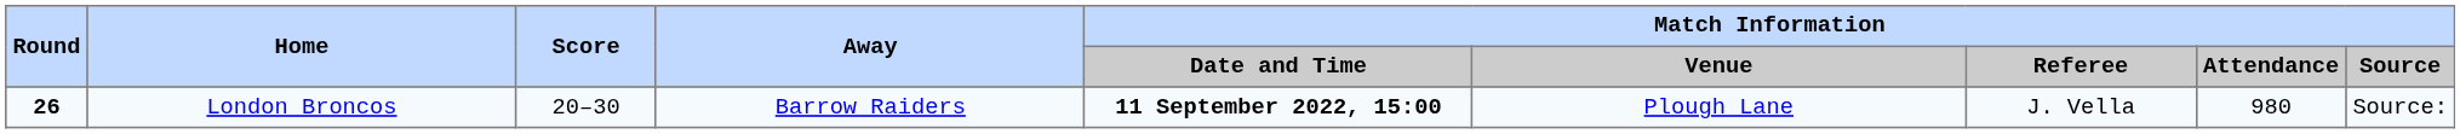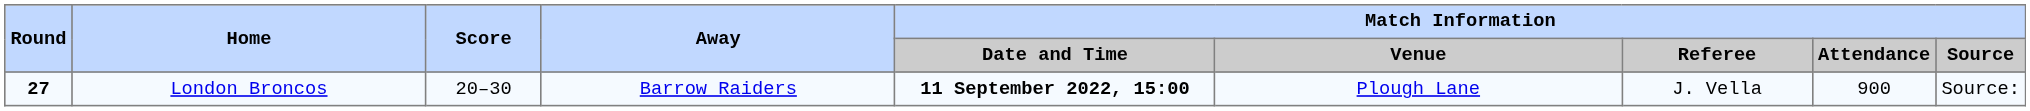 <table border=1 style="border-collapse:collapse; font-size:90%; text-align:center;" cellpadding=3 cellspacing=0 width=100%>
 <tr style="background:#c1d8ff;">
 <th scope="col" rowspan=2 width=1%>Round</th>
 <th scope="col" rowspan=2 width=19%>Home</th>
 <th scope="col" rowspan=2 width=6%>Score</th>
 <th scope="col" rowspan=2 width=19%>Away</th>
 <th colspan=5>Match Information</th>
 </tr>
 <tr style="background:#cccccc;">
 <th scope="col" width=17%>Date and Time</th>
 <th scope="col" width=22%>Venue</th>
 <th scope="col" width=10%>Referee</th>
 <th scope="col" width=7%>Attendance</th>
 <th scope="col" width=7%>Source</th>
 </tr>
 <tr style="background:#f5faff;">
-<td><strong>26</strong></td>
+<td><strong>27</strong></td>
 <td> <a href='#'>London Broncos</a></td>
 <td>20–30</td>
 <td> <a href='#'>Barrow Raiders</a></td>
 <td><strong>11 September 2022, 15:00</strong></td>
 <td><a href='#'>Plough Lane</a></td>
 <td>J. Vella</td>
-<td>980</td>
+<td>900</td>
 <td>Source:</td>
 </tr>
 </table>
